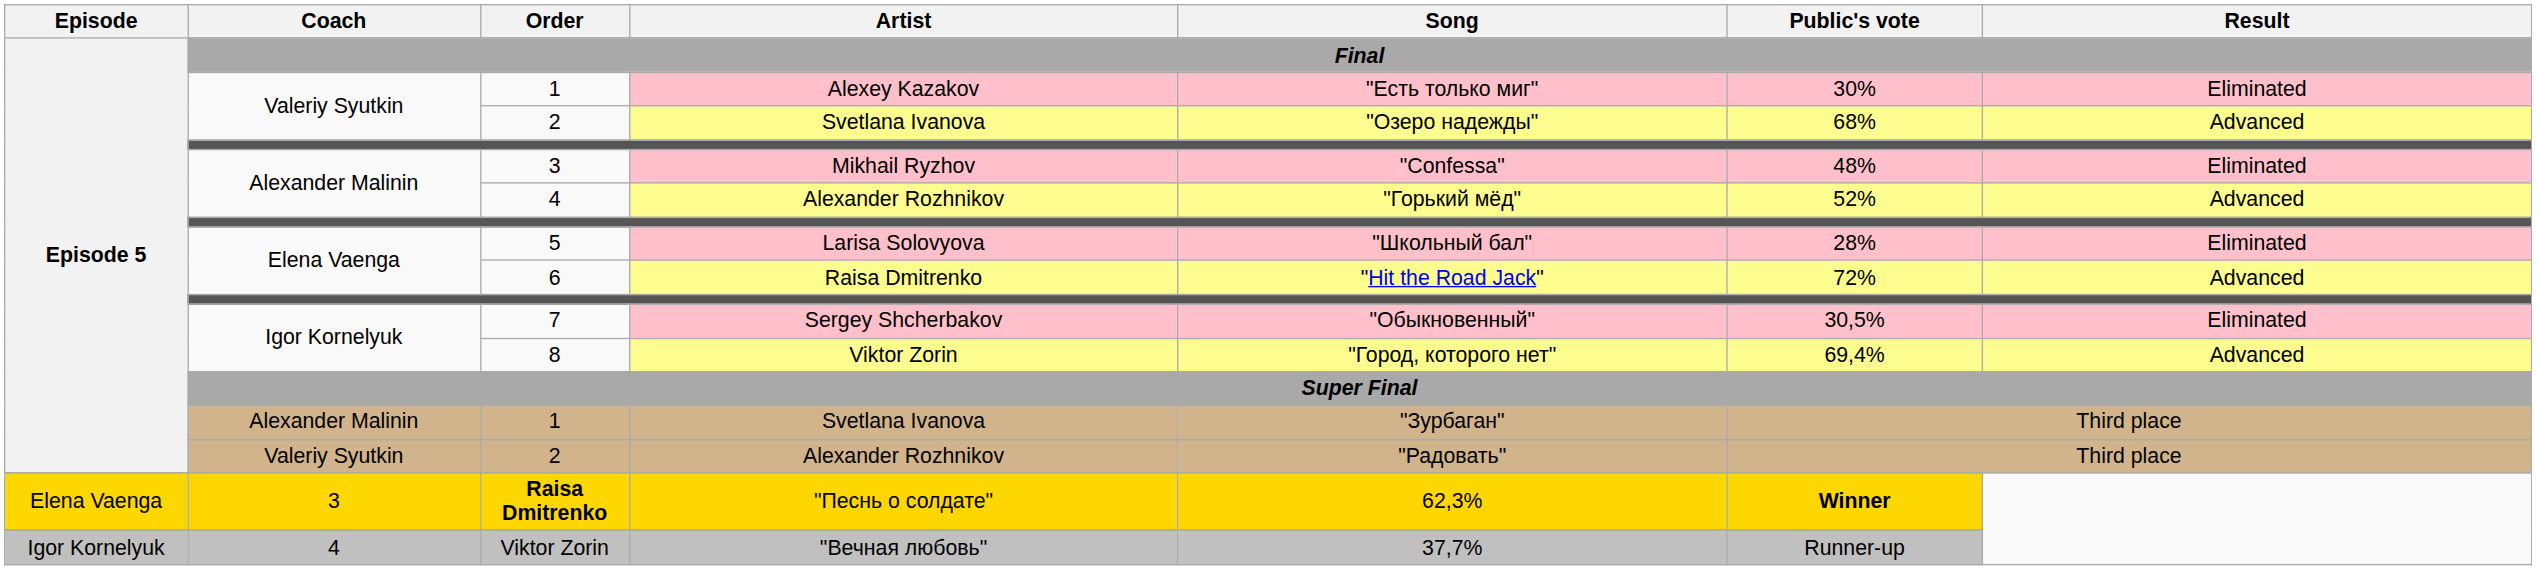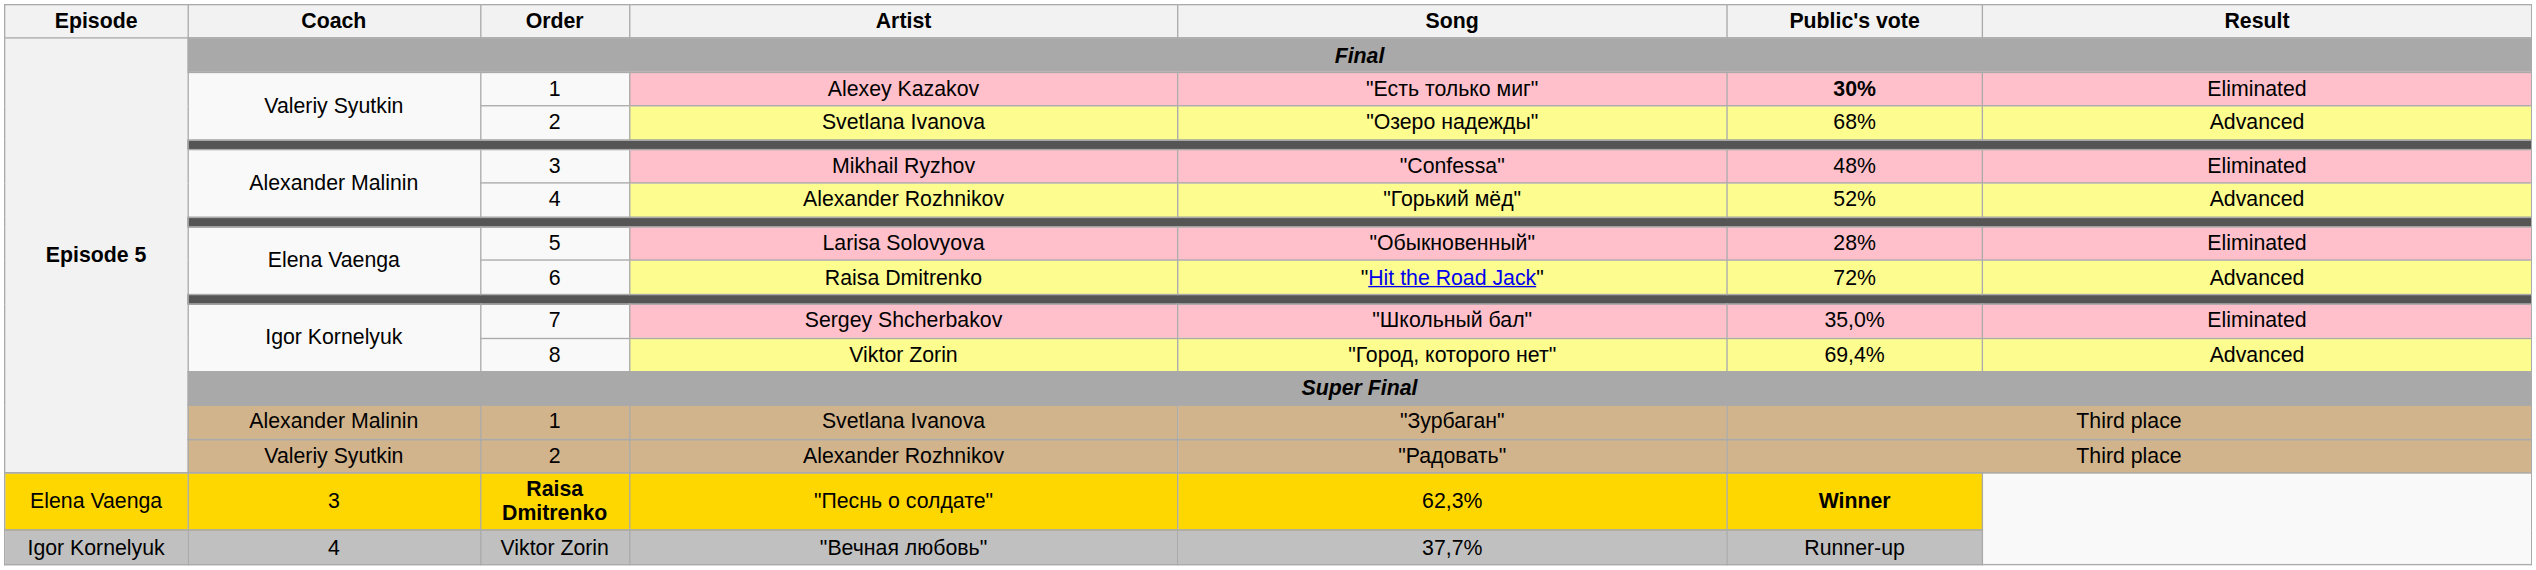 <table class="wikitable" style="text-align:center; width:120%;">
 <tr>
 <th style="width:05%;">Episode</th>
 <th style="width:08%;">Coach</th>
 <th style="width:03%;">Order</th>
 <th style="width:15%;">Artist</th>
 <th style="width:15%;">Song</th>
 <th style="width:07%;">Public's vote</th>
 <th style="width:15%;">Result</th>
 </tr>
 <tr>
 <th rowspan=18 scope="row">Episode 5<br><small></small></th>
 </tr>
 <tr>
 <td colspan=6 style = "background: darkgray"><strong><em>Final</em></strong></td>
 </tr>
 <tr>
 <td rowspan=2>Valeriy Syutkin</td>
 <td>1</td>
 <td style="background:pink;">Alexey Kazakov</td>
 <td style="background:pink;">"Есть только миг"</td>
-<td style="background:pink;">30%</td>
+<td style="background:pink;"><strong>30%</strong></td>
 <td style="background:pink;">Eliminated</td>
 </tr>
 <tr>
 <td>2</td>
 <td style="background:#fdfc8f;">Svetlana Ivanova</td>
 <td style="background:#fdfc8f;">"Озеро надежды"</td>
 <td style="background:#fdfc8f;">68%</td>
 <td style="background:#fdfc8f;">Advanced</td>
 </tr>
 <tr>
 <td colspan=6 style="background:#555555;"></td>
 </tr>
 <tr>
 <td rowspan=2>Alexander Malinin</td>
 <td>3</td>
 <td style="background:pink;">Mikhail Ryzhov</td>
 <td style="background:pink;">"Confessa"</td>
 <td style="background:pink;">48%</td>
 <td style="background:pink;">Eliminated</td>
 </tr>
 <tr>
 <td>4</td>
 <td style="background:#fdfc8f;">Alexander Rozhnikov</td>
 <td style="background:#fdfc8f;">"Горький мёд"</td>
 <td style="background:#fdfc8f;">52%</td>
 <td style="background:#fdfc8f;">Advanced</td>
 </tr>
 <tr>
 <td colspan=6 style="background:#555555;"></td>
 </tr>
 <tr>
 <td rowspan=2>Elena Vaenga</td>
 <td>5</td>
 <td style="background:pink;">Larisa Solovyova</td>
-<td style="background:pink;">"Школьный бал"</td>
+<td style="background:pink;">"Обыкновенный"</td>
 <td style="background:pink;">28%</td>
 <td style="background:pink;">Eliminated</td>
 </tr>
 <tr>
 <td>6</td>
 <td style="background:#fdfc8f;">Raisa Dmitrenko</td>
 <td style="background:#fdfc8f;">"<a href='#'>Hit the Road Jack</a>"</td>
 <td style="background:#fdfc8f;">72%</td>
 <td style="background:#fdfc8f;">Advanced</td>
 </tr>
 <tr>
 <td colspan=6 style="background:#555555;"></td>
 </tr>
 <tr>
 <td rowspan=2>Igor Kornelyuk</td>
 <td>7</td>
 <td style="background:pink;">Sergey Shcherbakov</td>
-<td style="background:pink;">"Обыкновенный"</td>
-<td style="background:pink;">30,5%</td>
+<td style="background:pink;">"Школьный бал"</td>
+<td style="background:pink;">35,0%</td>
 <td style="background:pink;">Eliminated</td>
 </tr>
 <tr>
 <td>8</td>
 <td style="background:#fdfc8f;">Viktor Zorin</td>
 <td style="background:#fdfc8f;">"Город, которого нет"</td>
 <td style="background:#fdfc8f;">69,4%</td>
 <td style="background:#fdfc8f;">Advanced</td>
 </tr>
 <tr>
 <td colspan = 6 style = "background: darkgray"><strong><em>Super Final</em></strong></td>
 </tr>
 <tr>
 </tr>
 <tr bgcolor="tan">
 <td>Alexander Malinin</td>
 <td>1</td>
 <td>Svetlana Ivanova</td>
 <td>"Зурбаган"</td>
 <td colspan=2>Third place</td>
 </tr>
 <tr>
 </tr>
 <tr bgcolor="tan">
 <td>Valeriy Syutkin</td>
 <td>2</td>
 <td>Alexander Rozhnikov</td>
 <td>"Радовать"</td>
 <td colspan=2>Third place</td>
 </tr>
 <tr>
 </tr>
 <tr bgcolor="gold">
 <td>Elena Vaenga</td>
 <td>3</td>
 <td><strong>Raisa Dmitrenko</strong></td>
 <td>"Песнь о солдате"</td>
 <td>62,3%</td>
 <td><strong>Winner</strong></td>
 </tr>
 <tr>
 </tr>
 <tr bgcolor="silver">
 <td>Igor Kornelyuk</td>
 <td>4</td>
 <td>Viktor Zorin</td>
 <td>"Вечная любовь"</td>
 <td>37,7%</td>
 <td>Runner-up</td>
 </tr>
 <tr>
 </tr>
 </table>
